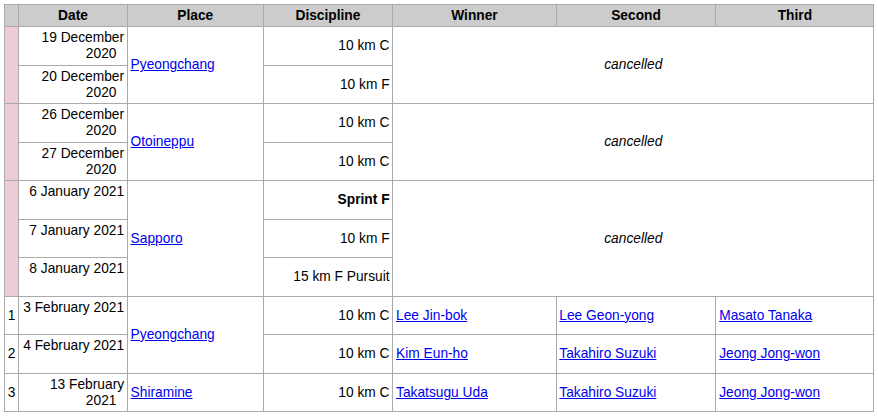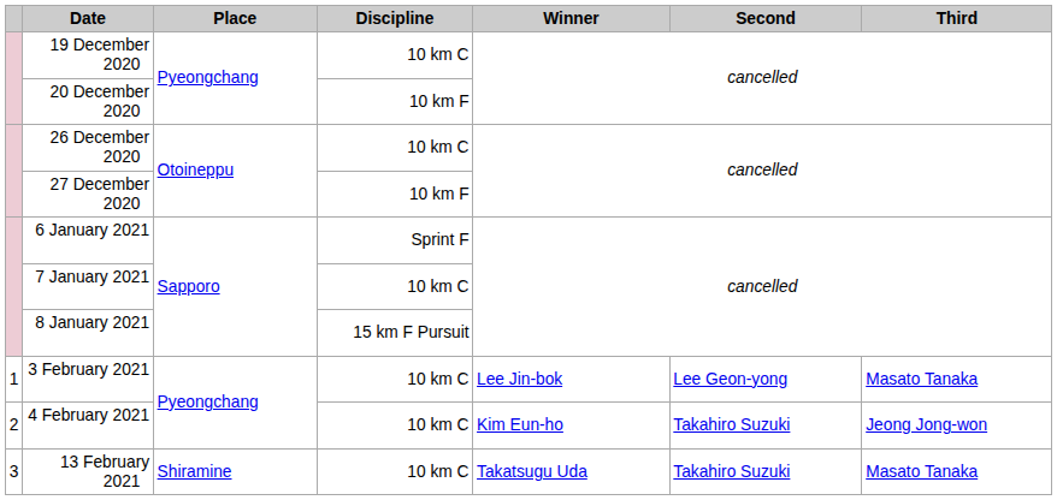 <table class="wikitable plainrowheaders" style="background:#fff; font-size:86%; line-height:16px; border:grey solid 1px; border-collapse:collapse;">
 <tr style="background:#ccc; text-align:center;">
 <th scope="col" style="background:#ccc; width=30 px;"></th>
 <th scope="col" style="background:#ccc; width:120px;">Date</th>
 <th scope="col" style="background:#ccc; width:150px;">Place</th>
 <th scope="col" style="background:#ccc; width:150px;">Discipline</th>
 <th scope="col" style="background:#ccc; width:200px;">Winner</th>
 <th scope="col" style="background:#ccc; width:200px;">Second</th>
 <th scope="col" style="background:#ccc; width:200px;">Third</th>
 </tr>
 <tr>
 <td rowspan=2 bgcolor="EDCCD5"></td>
 <td align=right>19 December 2020  </td>
 <td rowspan=2> <a href='#'>Pyeongchang</a></td>
 <td align=right>10 km C</td>
 <td rowspan=2 colspan=3 align=center><em>cancelled</em></td>
 </tr>
 <tr>
 <td align=right>20 December 2020  </td>
 <td align=right>10 km F</td>
 </tr>
 <tr>
 <td rowspan=2 bgcolor="EDCCD5"></td>
 <td align=right>26 December 2020  </td>
 <td rowspan=2> <a href='#'>Otoineppu</a></td>
 <td align=right>10 km C</td>
 <td rowspan=2 colspan=3 align=center><em>cancelled</em></td>
 </tr>
 <tr>
 <td align=right>27 December 2020  </td>
-<td align=right>10 km C</td>
+<td align=right>10 km F</td>
 </tr>
 <tr>
 <td rowspan=3 bgcolor="EDCCD5"></td>
 <td align=right>6 January 2021  </td>
 <td rowspan=3> <a href='#'>Sapporo</a></td>
-<td align=right><strong>Sprint F</strong></td>
+<td align=right>Sprint F</td>
 <td rowspan=3 colspan=3 align=center><em>cancelled</em></td>
 </tr>
 <tr>
 <td align=right>7 January 2021  </td>
-<td align=right>10 km F</td>
+<td align=right>10 km C</td>
 </tr>
 <tr>
 <td align=right>8 January 2021  </td>
 <td align=right>15 km F Pursuit</td>
 </tr>
 <tr>
 <td align=center>1</td>
 <td align=right>3 February 2021  </td>
 <td rowspan=2> <a href='#'>Pyeongchang</a></td>
 <td align=right>10 km C</td>
 <td> <a href='#'>Lee Jin-bok</a></td>
 <td> <a href='#'>Lee Geon-yong</a></td>
 <td> <a href='#'>Masato Tanaka</a></td>
 </tr>
 <tr>
 <td align=center>2</td>
 <td align=right>4 February 2021  </td>
 <td align=right>10 km C</td>
 <td> <a href='#'>Kim Eun-ho</a></td>
 <td> <a href='#'>Takahiro Suzuki</a></td>
 <td> <a href='#'>Jeong Jong-won</a></td>
 </tr>
 <tr>
 <td align=center>3</td>
 <td align=right>13 February 2021  </td>
 <td> <a href='#'>Shiramine</a></td>
 <td align=right>10 km C</td>
 <td> <a href='#'>Takatsugu Uda</a></td>
 <td> <a href='#'>Takahiro Suzuki</a></td>
-<td> <a href='#'>Jeong Jong-won</a></td>
+<td> <a href='#'>Masato Tanaka</a></td>
 </tr>
 </table>
